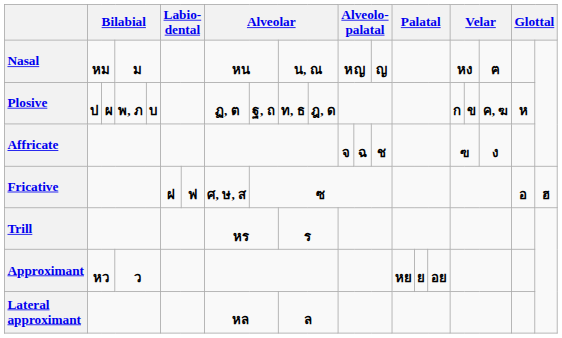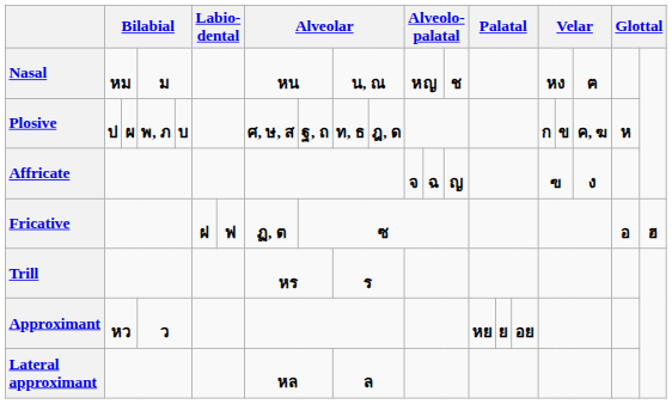 <table class="wikitable" style=" text-align: center">
 <tr>
 <th> </th>
 <th colspan="4"><a href='#'>Bilabial</a></th>
 <th colspan="2"><a href='#'>Labio-<br>dental</a></th>
 <th colspan="4"><a href='#'>Alveolar</a></th>
 <th colspan="3"><a href='#'>Alveolo-<br>palatal</a></th>
 <th colspan="3"><a href='#'>Palatal</a></th>
 <th colspan="3"><a href='#'>Velar</a></th>
 <th colspan="2"><a href='#'>Glottal</a></th>
 </tr>
 <tr>
 <th style="text-align: left;"><a href='#'>Nasal</a></th>
 <td colspan="2"><br><strong>หม</strong></td>
 <td colspan="2"><br><strong>ม</strong></td>
 <td colspan="2"> </td>
 <td colspan="2"><br><strong>หน</strong></td>
 <td colspan="2"><br><strong>น, ณ</strong></td>
 <td colspan="2"><br><strong>หญ</strong></td>
-<td><br><strong>ญ</strong></td>
+<td><br><strong>ช</strong></td>
 <td colspan="3"> </td>
 <td colspan="2"><br><strong>หง</strong></td>
 <td><br><strong>ฅ</strong></td>
 <td> </td>
 </tr>
 <tr>
 <th style="text-align: left;"><a href='#'>Plosive</a></th>
 <td><br><strong>ป</strong></td>
 <td><br><strong>ผ</strong></td>
 <td><br><strong>พ, ภ</strong></td>
 <td><br><strong>บ</strong></td>
 <td colspan="2"> </td>
-<td><br><strong>ฏ, ต</strong></td>
+<td><br><strong>ศ, ษ, ส</strong></td>
 <td><br><strong>ฐ, ถ</strong></td>
 <td><br><strong>ท, ธ</strong></td>
 <td><br><strong>ฎ, ด</strong></td>
 <td colspan="3"> </td>
 <td colspan="3"> </td>
 <td><br><strong>ก</strong></td>
 <td><br><strong>ข</strong></td>
 <td><br><strong>ค, ฆ</strong></td>
 <td><br><strong>ห</strong></td>
 </tr>
 <tr>
 <th style="text-align: left;"><a href='#'>Affricate</a></th>
 <td colspan="4"> </td>
 <td colspan="2"> </td>
 <td colspan="4"> </td>
 <td><br><strong>จ</strong></td>
 <td><br><strong>ฉ</strong></td>
-<td><br><strong>ช</strong></td>
+<td><br><strong>ญ</strong></td>
 <td colspan="3"> </td>
 <td colspan="2"><br><strong>ฃ</strong></td>
 <td><br><strong>ง</strong></td>
 <td> </td>
 </tr>
 <tr>
 <th style="text-align: left;"><a href='#'>Fricative</a></th>
 <td colspan="4"> </td>
 <td><br><strong>ฝ</strong></td>
 <td><br><strong>ฟ</strong></td>
-<td><br><strong>ศ, ษ, ส</strong></td>
+<td><br><strong>ฏ, ต</strong></td>
 <td colspan="6"><br><strong>ซ</strong></td>
 <td colspan="3"> </td>
 <td colspan="3"> </td>
 <td><br><strong>อ</strong></td>
 <td><br><strong>ฮ</strong></td>
 </tr>
 <tr>
 <th style="text-align: left;"><a href='#'>Trill</a></th>
 <td colspan="4"> </td>
 <td colspan="2"> </td>
 <td colspan="2"><br><strong>หร</strong></td>
 <td colspan="2"><br><strong>ร</strong></td>
 <td colspan="3"> </td>
 <td colspan="3"> </td>
 <td colspan="3"> </td>
 <td> </td>
 </tr>
 <tr>
 <th style="text-align: left;"><a href='#'>Approximant</a></th>
 <td colspan="2"><br><strong>หว</strong></td>
 <td colspan="2"><br><strong>ว</strong></td>
 <td colspan="2"> </td>
 <td colspan="4"> </td>
 <td colspan="3"> </td>
 <td><br><strong>หย</strong></td>
 <td><br><strong>ย</strong></td>
 <td><br><strong>อย</strong></td>
 <td colspan="3"> </td>
 <td> </td>
 </tr>
 <tr>
 <th style="text-align: left;"><a href='#'>Lateral<br>approximant</a></th>
 <td colspan="4"> </td>
 <td colspan="2"> </td>
 <td colspan="2"><br><strong>หล</strong></td>
 <td colspan="2"><br><strong>ล</strong></td>
 <td colspan="3"> </td>
 <td colspan="3"> </td>
 <td colspan="3"> </td>
 <td> </td>
 </tr>
 </table>
